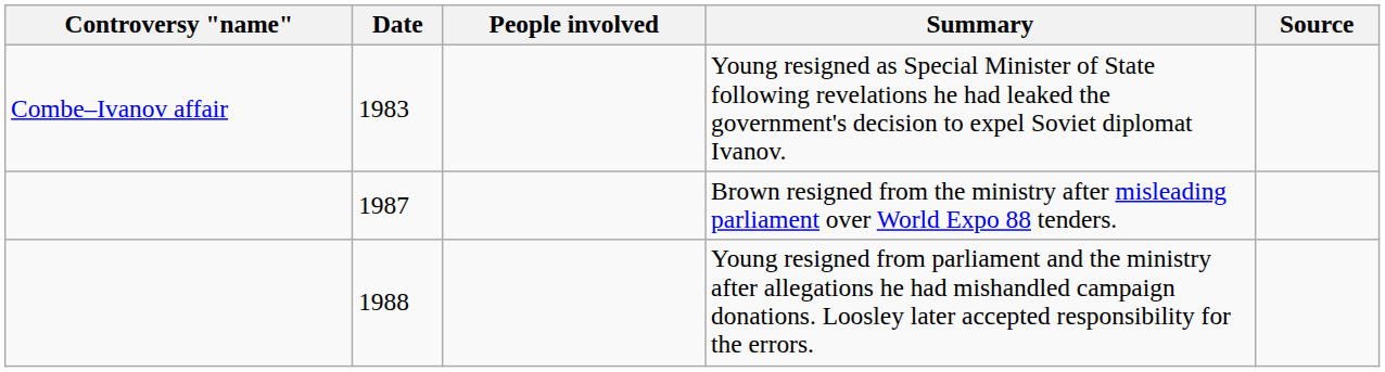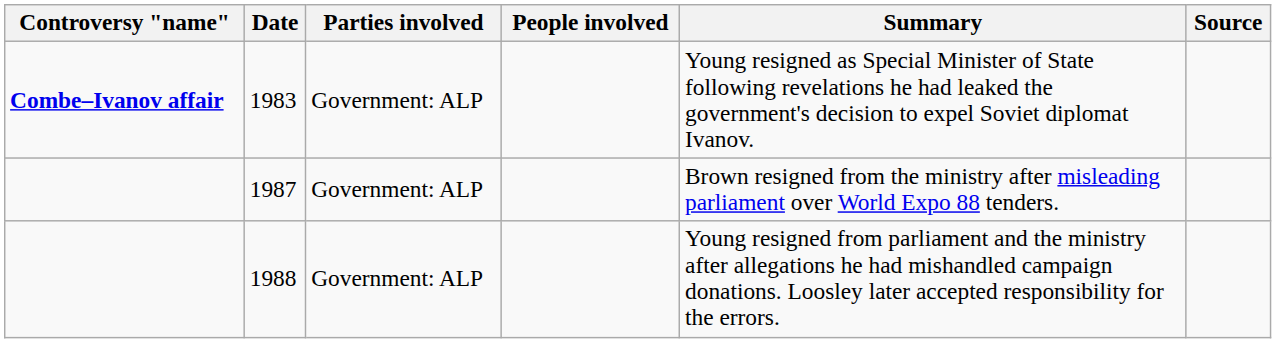 <table Class="wikitable sortable">
 <tr>
 <th>Controversy "name"<br></th>
 <th>Date<br></th>
+<th>Parties involved<br></th>
 <th>People involved<br></th>
 <th width=40%>Summary<br></th>
 <th>Source<br></th>
 </tr>
 <tr>
-<td><a href='#'>Combe–Ivanov affair</a></td>
+<td><strong><a href='#'>Combe–Ivanov affair</a></strong></td>
 <td>1983</td>
+<td>Government: ALP</td>
 <td></td>
 <td>Young resigned as Special Minister of State following revelations he had leaked the government's decision to expel Soviet diplomat Ivanov.</td>
 <td></td>
 </tr>
 <tr>
 <td></td>
 <td>1987</td>
+<td>Government: ALP</td>
 <td></td>
 <td>Brown resigned from the ministry after <a href='#'>misleading parliament</a> over <a href='#'>World Expo 88</a> tenders.</td>
 <td></td>
 </tr>
 <tr>
 <td></td>
 <td>1988</td>
+<td>Government: ALP</td>
 <td></td>
 <td>Young resigned from parliament and the ministry after allegations he had mishandled campaign donations. Loosley later accepted responsibility for the errors.</td>
 <td></td>
 </tr>
 </table>
